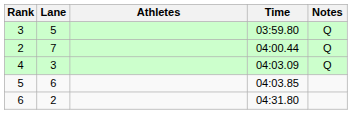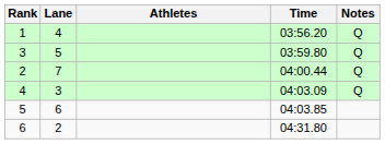 <table class="wikitable sortable" style="text-align:center;">
 <tr>
 <th width=40>Rank</th>
 <th width=40>Lane</th>
 <th width=250>Athletes</th>
 <th width=80>Time</th>
 <th width=50>Notes</th>
+</tr>
+<tr bgcolor=ccffcc>
+<td>1</td>
+<td>4</td>
+<td align=left></td>
+<td>03:56.20</td>
+<td>Q</td>
 </tr>
 <tr bgcolor=ccffcc>
 <td>3</td>
 <td>5</td>
 <td align=left></td>
 <td>03:59.80</td>
 <td>Q</td>
 </tr>
 <tr bgcolor=ccffcc>
 <td>2</td>
 <td>7</td>
 <td align=left></td>
 <td>04:00.44</td>
 <td>Q</td>
 </tr>
 <tr bgcolor=ccffcc>
 <td>4</td>
 <td>3</td>
 <td align=left></td>
 <td>04:03.09</td>
 <td>Q</td>
 </tr>
 <tr>
 <td>5</td>
 <td>6</td>
 <td align=left></td>
 <td>04:03.85</td>
 <td></td>
 </tr>
 <tr>
 <td>6</td>
 <td>2</td>
 <td align=left></td>
 <td>04:31.80</td>
 <td></td>
 </tr>
 </table>
